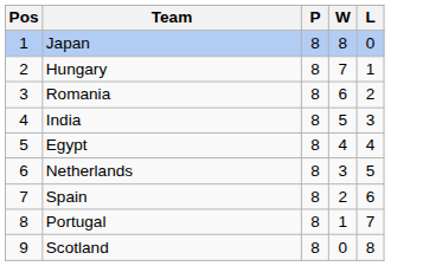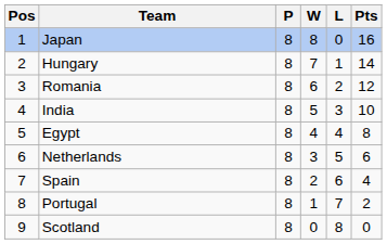 <table class="wikitable" style="font-size: 100%">
 <tr>
 <th width=15>Pos</th>
 <th width=250>Team</th>
 <th width=20>P</th>
 <th width=20>W</th>
 <th width=20>L</th>
+<th width=20>Pts</th>
 </tr>
 <tr align=center style="background: #b2ccf4;">
 <td>1</td>
 <td align="left"> Japan</td>
 <td>8</td>
 <td>8</td>
 <td>0</td>
+<td>16</td>
 </tr>
 <tr align=center>
 <td>2</td>
 <td align="left"> Hungary</td>
 <td>8</td>
 <td>7</td>
 <td>1</td>
+<td>14</td>
 </tr>
 <tr align=center>
 <td>3</td>
 <td align="left"> Romania</td>
 <td>8</td>
 <td>6</td>
 <td>2</td>
+<td>12</td>
 </tr>
 <tr align=center>
 <td>4</td>
 <td align="left"> India</td>
 <td>8</td>
 <td>5</td>
 <td>3</td>
+<td>10</td>
 </tr>
 <tr align=center>
 <td>5</td>
 <td align="left"> Egypt</td>
 <td>8</td>
 <td>4</td>
 <td>4</td>
+<td>8</td>
 </tr>
 <tr align=center>
 <td>6</td>
 <td align="left"> Netherlands</td>
 <td>8</td>
 <td>3</td>
 <td>5</td>
+<td>6</td>
 </tr>
 <tr align=center>
 <td>7</td>
 <td align="left"> Spain</td>
 <td>8</td>
 <td>2</td>
 <td>6</td>
+<td>4</td>
 </tr>
 <tr align=center>
 <td>8</td>
 <td align="left"> Portugal</td>
 <td>8</td>
 <td>1</td>
 <td>7</td>
+<td>2</td>
 </tr>
 <tr align=center>
 <td>9</td>
 <td align="left"> Scotland</td>
 <td>8</td>
 <td>0</td>
 <td>8</td>
+<td>0</td>
 </tr>
 </table>
